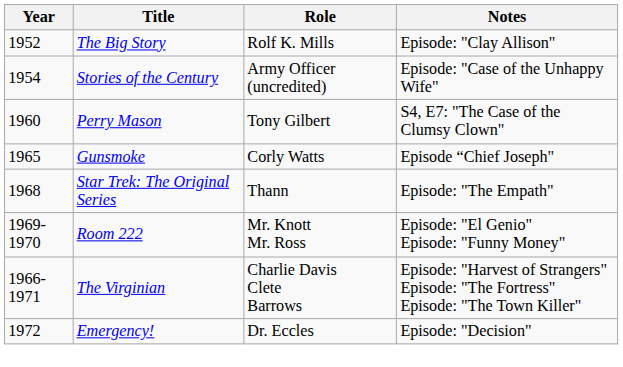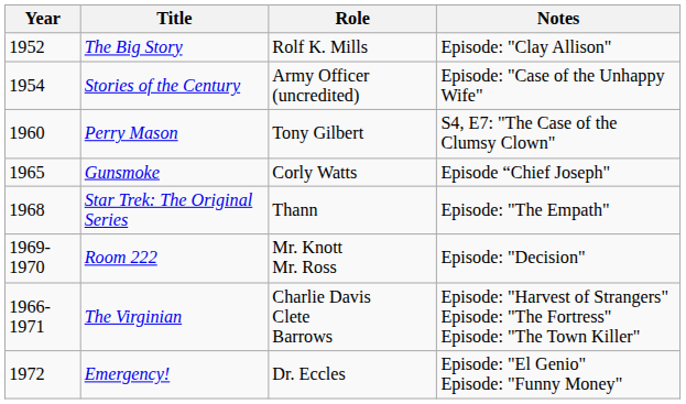 <table class="wikitable sortable">
 <tr>
 <th>Year</th>
 <th>Title</th>
 <th>Role</th>
 <th class="wikitable unsortable">Notes</th>
 </tr>
 <tr>
 <td>1952</td>
 <td><em><a href='#'>The Big Story</a></em></td>
 <td>Rolf K. Mills</td>
 <td>Episode: "Clay Allison"</td>
 </tr>
 <tr>
 <td>1954</td>
 <td><em><a href='#'>Stories of the Century</a></em></td>
 <td>Army Officer (uncredited)</td>
 <td>Episode: "Case of the Unhappy Wife"</td>
 </tr>
 <tr>
 <td>1960</td>
 <td><em><a href='#'>Perry Mason</a></em></td>
 <td>Tony Gilbert</td>
 <td>S4, E7: "The Case of the Clumsy Clown"</td>
 </tr>
 <tr>
 <td>1965</td>
 <td><em><a href='#'>Gunsmoke</a></em></td>
 <td>Corly Watts</td>
 <td>Episode “Chief Joseph"</td>
 </tr>
 <tr>
 <td>1968</td>
 <td><em><a href='#'>Star Trek: The Original Series</a></em></td>
 <td>Thann</td>
 <td>Episode: "The Empath"</td>
 </tr>
 <tr>
 <td>1969-1970</td>
 <td><em><a href='#'>Room 222</a></em></td>
 <td>Mr. Knott<br>Mr. Ross</td>
-<td>Episode: "El Genio"<br>Episode: "Funny Money"</td>
+<td>Episode: "Decision"</td>
 </tr>
 <tr>
 <td>1966-1971</td>
 <td><em><a href='#'>The Virginian</a></em></td>
 <td>Charlie Davis<br>Clete<br>Barrows</td>
 <td>Episode: "Harvest of Strangers"<br>Episode: "The Fortress"<br>Episode: "The Town Killer"</td>
 </tr>
 <tr>
 <td>1972</td>
 <td><em><a href='#'>Emergency!</a></em></td>
 <td>Dr. Eccles</td>
-<td>Episode: "Decision"</td>
+<td>Episode: "El Genio"<br>Episode: "Funny Money"</td>
 </tr>
 </table>
